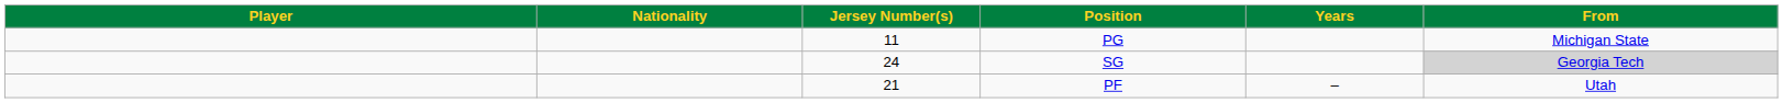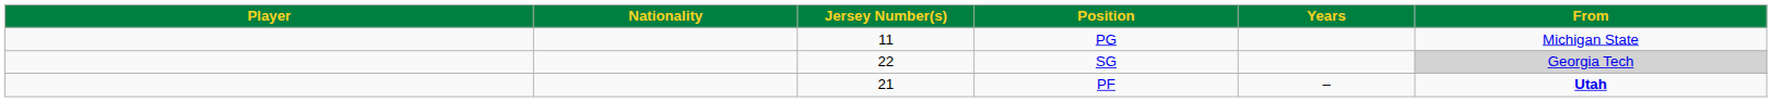 <table class="wikitable" style="text-align:center" width="98%">
 <tr>
 <th style="background:#008040;color:#FFD321;" width="30%">Player</th>
 <th style="background:#008040;color:#FFD321;" width="15%">Nationality</th>
 <th style="background:#008040;color:#FFD321;" width="10%">Jersey Number(s)</th>
 <th style="background:#008040;color:#FFD321;" width="15%">Position</th>
 <th style="background:#008040;color:#FFD321;" width="10%">Years</th>
 <th style="background:#008040;color:#FFD321;" width="20%">From</th>
 </tr>
 <tr>
 <td></td>
 <td></td>
 <td>11</td>
 <td><a href='#'>PG</a></td>
 <td></td>
 <td><a href='#'>Michigan State</a></td>
 </tr>
 <tr>
 <td></td>
 <td></td>
-<td>24</td>
+<td>22</td>
 <td><a href='#'>SG</a></td>
 <td></td>
 <td style="background: lightgrey;"><a href='#'>Georgia Tech</a></td>
 </tr>
 <tr>
 <td></td>
 <td></td>
 <td>21</td>
 <td><a href='#'>PF</a></td>
 <td>–</td>
-<td><a href='#'>Utah</a></td>
+<td><strong><a href='#'>Utah</a></strong></td>
 </tr>
 </table>
